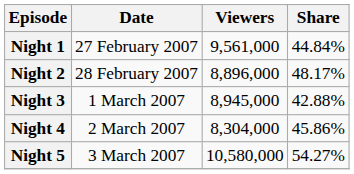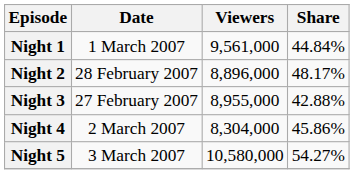 <table class="wikitable plainrowheaders sortable" style="text-align:center">
 <tr>
 <th scope="col">Episode</th>
 <th scope="col">Date</th>
 <th scope="col">Viewers</th>
 <th scope="col">Share</th>
 </tr>
 <tr>
 <th scope="row">Night 1</th>
-<td>27 February 2007</td>
+<td>1 March 2007</td>
 <td>9,561,000</td>
 <td>44.84%</td>
 </tr>
 <tr>
 <th scope="row">Night 2</th>
 <td>28 February 2007</td>
 <td>8,896,000</td>
 <td>48.17%</td>
 </tr>
 <tr>
 <th scope="row">Night 3</th>
-<td>1 March 2007</td>
-<td>8,945,000</td>
+<td>27 February 2007</td>
+<td>8,955,000</td>
 <td>42.88%</td>
 </tr>
 <tr>
 <th scope="row">Night 4</th>
 <td>2 March 2007</td>
 <td>8,304,000</td>
 <td>45.86%</td>
 </tr>
 <tr>
 <th scope="row">Night 5</th>
 <td>3 March 2007</td>
 <td>10,580,000</td>
 <td>54.27%</td>
 </tr>
 <tr>
 </tr>
 </table>
